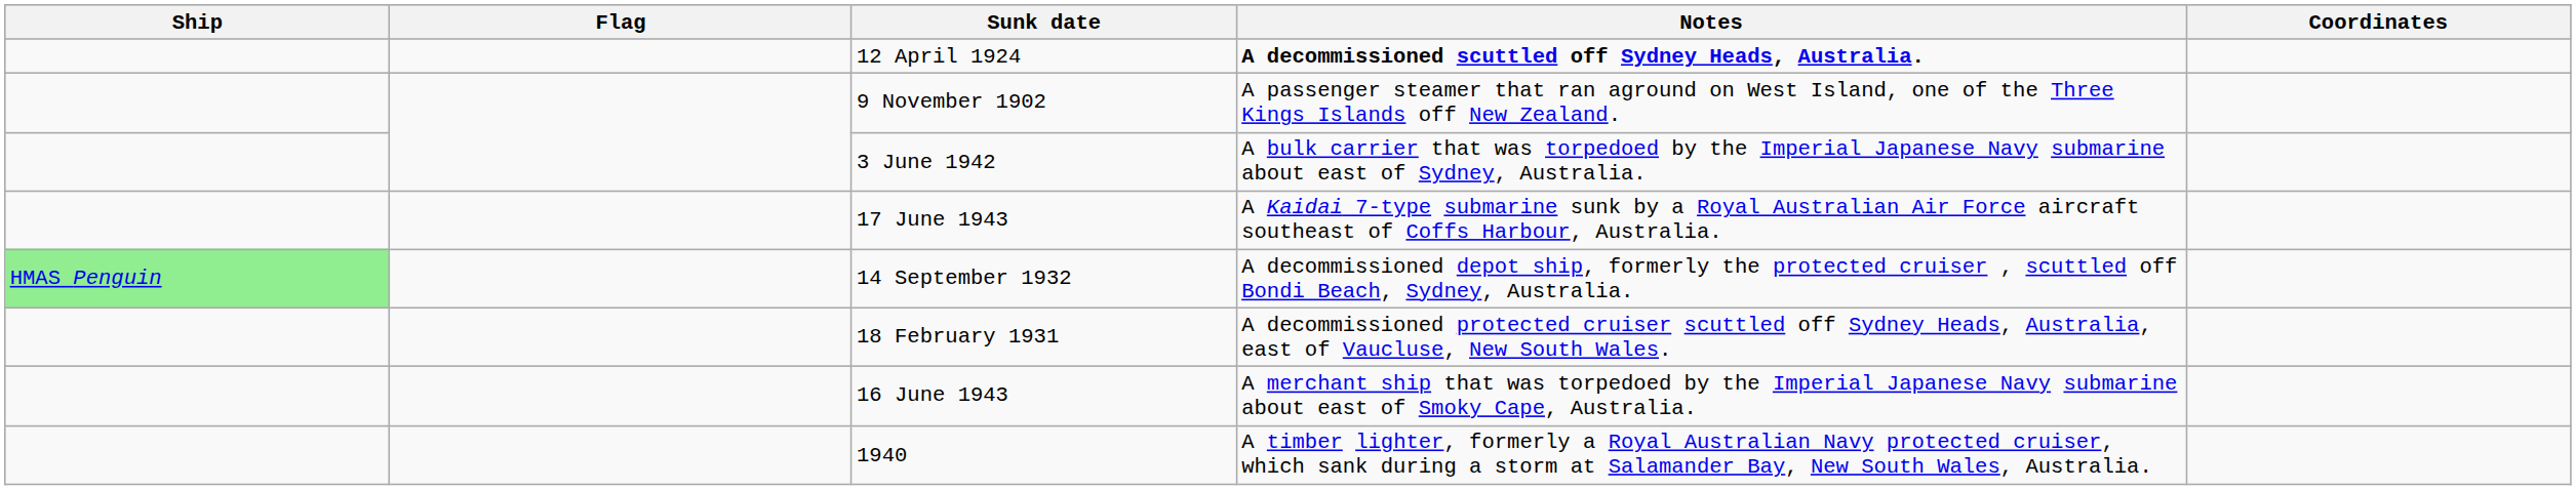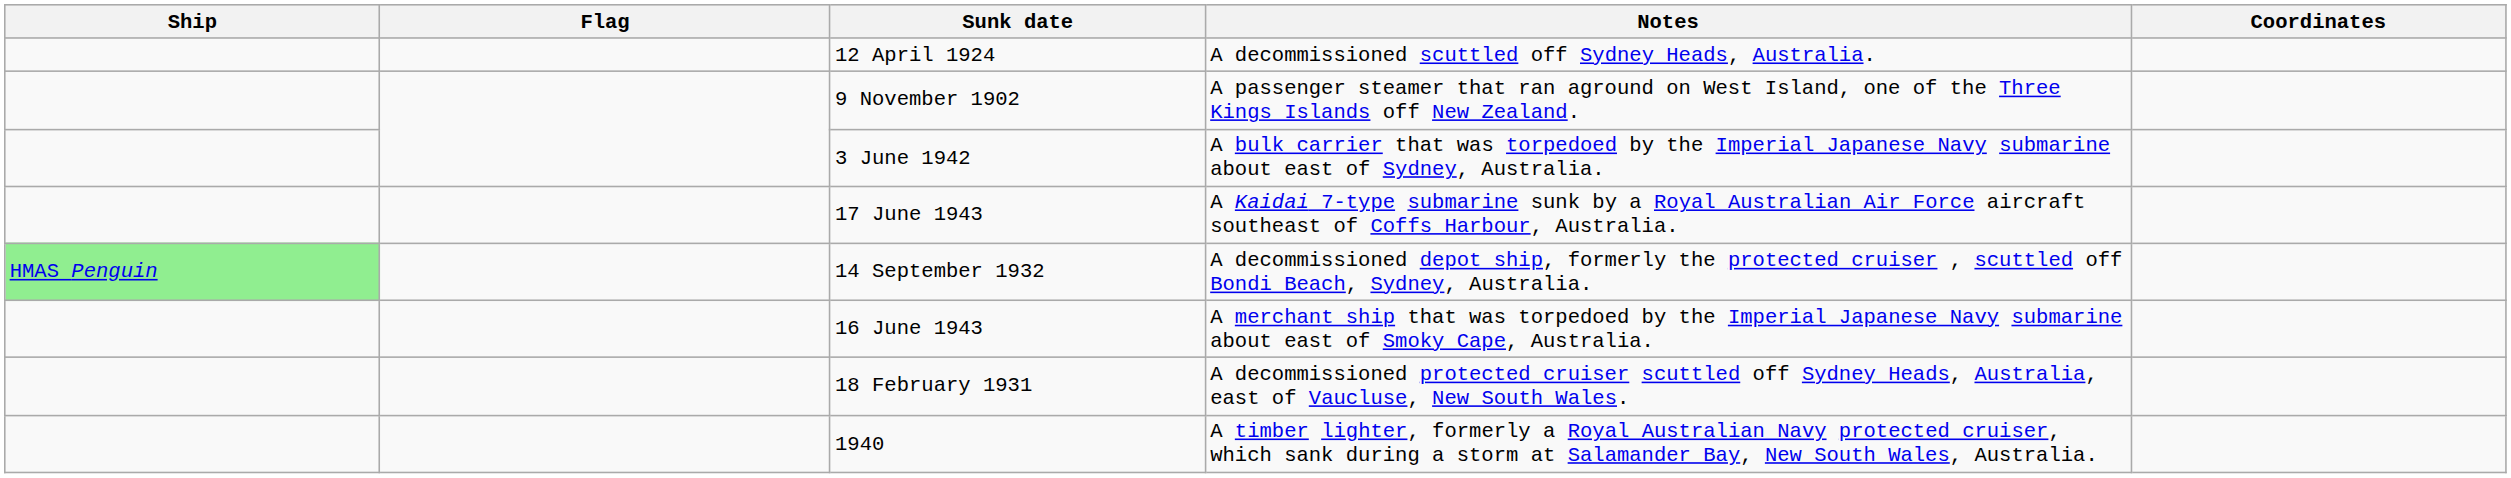 <table class="wikitable sortable" style="width:100%" |>
 <tr>
 <th width="15%">Ship</th>
 <th width="18%">Flag</th>
 <th width="15%" align="right">Sunk date</th>
 <th width="37%">Notes</th>
 <th width="15%">Coordinates</th>
 </tr>
 <tr>
 <td scope="row" data-sort-value="Australia"></td>
 <td></td>
 <td>12 April 1924</td>
-<td><strong>A decommissioned  <a href='#'>scuttled</a>  off <a href='#'>Sydney Heads</a>, <a href='#'>Australia</a>.</strong></td>
+<td>A decommissioned  <a href='#'>scuttled</a>  off <a href='#'>Sydney Heads</a>, <a href='#'>Australia</a>.</td>
 <td></td>
 </tr>
 <tr>
 <td scope="row" data-sort-value="Elingamite"></td>
 <td rowspan="2"></td>
 <td>9 November 1902</td>
 <td>A passenger steamer that ran aground on West Island, one of the <a href='#'>Three Kings Islands</a> off <a href='#'>New Zealand</a>.</td>
 <td></td>
 </tr>
 <tr>
 <td scope="row" data-sort-value="Iron Chieftain"></td>
 <td>3 June 1942</td>
 <td>A <a href='#'>bulk carrier</a> that was <a href='#'>torpedoed</a> by the <a href='#'>Imperial Japanese Navy</a> <a href='#'>submarine</a>  about  east of <a href='#'>Sydney</a>, Australia.</td>
 <td></td>
 </tr>
 <tr>
 <td scope="row" data-sort-value="I-178"></td>
 <td></td>
 <td>17 June 1943</td>
 <td>A <a href='#'><em>Kaidai</em> 7-type</a> <a href='#'>submarine</a> sunk by a <a href='#'>Royal Australian Air Force</a> aircraft  southeast of <a href='#'>Coffs Harbour</a>, Australia.</td>
 <td></td>
 </tr>
 <tr>
 <td scope="row" data-sort-value="Penguin" style="background: lightgreen;"><a href='#'>HMAS <em>Penguin</em></a></td>
 <td></td>
 <td>14 September 1932</td>
 <td>A decommissioned <a href='#'>depot ship</a>, formerly the  <a href='#'>protected cruiser</a> , <a href='#'>scuttled</a> off <a href='#'>Bondi Beach</a>, <a href='#'>Sydney</a>, Australia.</td>
 <td></td>
 </tr>
 <tr>
+<td scope="row" data-sort-value="Portmar"></td>
+<td></td>
+<td>16 June 1943</td>
+<td>A <a href='#'>merchant ship</a> that was torpedoed by the <a href='#'>Imperial Japanese Navy</a> <a href='#'>submarine</a>  about  east of <a href='#'>Smoky Cape</a>, Australia.</td>
+<td></td>
+</tr>
+<tr>
 <td scope="row" data-sort-value="Pioneer"></td>
 <td></td>
 <td>18 February 1931</td>
 <td>A decommissioned  <a href='#'>protected cruiser</a> <a href='#'>scuttled</a> off <a href='#'>Sydney Heads</a>, <a href='#'>Australia</a>,  east of <a href='#'>Vaucluse</a>, <a href='#'>New South Wales</a>.</td>
-<td></td>
-</tr>
-<tr>
-<td scope="row" data-sort-value="Portmar"></td>
-<td></td>
-<td>16 June 1943</td>
-<td>A <a href='#'>merchant ship</a> that was torpedoed by the <a href='#'>Imperial Japanese Navy</a> <a href='#'>submarine</a>  about  east of <a href='#'>Smoky Cape</a>, Australia.</td>
 <td></td>
 </tr>
 <tr>
 <td scope="row" data-sort-value="Psyche"></td>
 <td></td>
 <td>1940</td>
 <td>A <a href='#'>timber</a> <a href='#'>lighter</a>, formerly a <a href='#'>Royal Australian Navy</a>  <a href='#'>protected cruiser</a>, which sank during a storm at <a href='#'>Salamander Bay</a>, <a href='#'>New South Wales</a>, Australia.</td>
 <td></td>
 </tr>
 </table>
